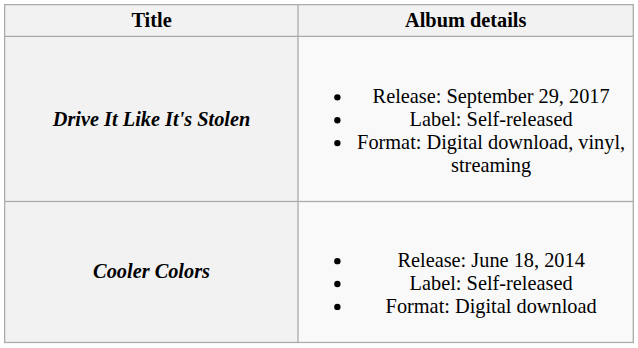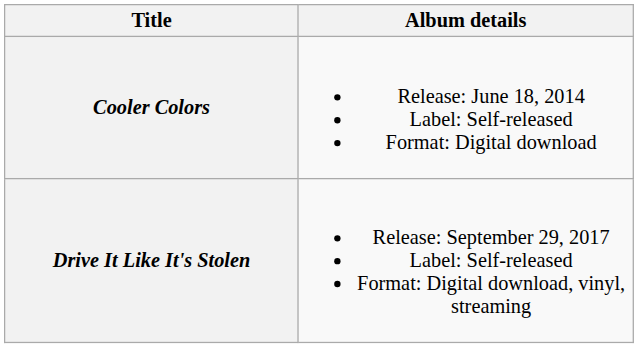 <table class="wikitable plainrowheaders" style="text-align:center;">
 <tr>
 <th scope="col" style="width:14em;">Title</th>
 <th scope="col" style="width:16em;">Album details</th>
 </tr>
 <tr>
+<th scope="row"><em>Cooler Colors</em></th>
+<td><br><ul><li>Release: June 18, 2014</li><li>Label: Self-released</li><li>Format: Digital download</li></ul></td>
+</tr>
+<tr>
 <th scope="row"><em>Drive It Like It's Stolen</em></th>
 <td><br><ul><li>Release: September 29, 2017</li><li>Label: Self-released</li><li>Format: Digital download, vinyl, streaming</li></ul></td>
 </tr>
-<tr>
-<th scope="row"><em>Cooler Colors</em></th>
-<td><br><ul><li>Release: June 18, 2014</li><li>Label: Self-released</li><li>Format: Digital download</li></ul></td>
-</tr>
 </table>
